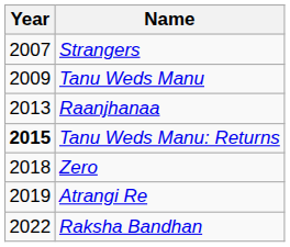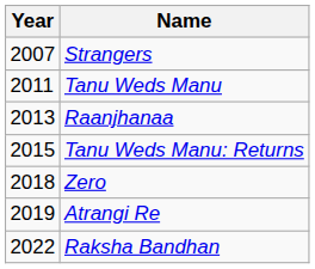 <table class="wikitable sortable">
 <tr>
 <th>Year</th>
 <th>Name</th>
 </tr>
 <tr>
 <td>2007</td>
 <td><em><a href='#'>Strangers</a></em></td>
 </tr>
 <tr>
-<td>2009</td>
+<td>2011</td>
 <td><em><a href='#'>Tanu Weds Manu</a></em></td>
 </tr>
 <tr>
 <td>2013</td>
 <td><em><a href='#'>Raanjhanaa</a></em></td>
 </tr>
 <tr>
-<td><strong>2015</strong></td>
+<td>2015</td>
 <td><em><a href='#'>Tanu Weds Manu: Returns</a></em></td>
 </tr>
 <tr>
 <td>2018</td>
 <td><em><a href='#'>Zero</a></em></td>
 </tr>
 <tr>
 <td>2019</td>
 <td><em><a href='#'>Atrangi Re</a></em></td>
 </tr>
 <tr>
 <td>2022</td>
 <td><em><a href='#'>Raksha Bandhan</a></em></td>
 </tr>
 </table>
